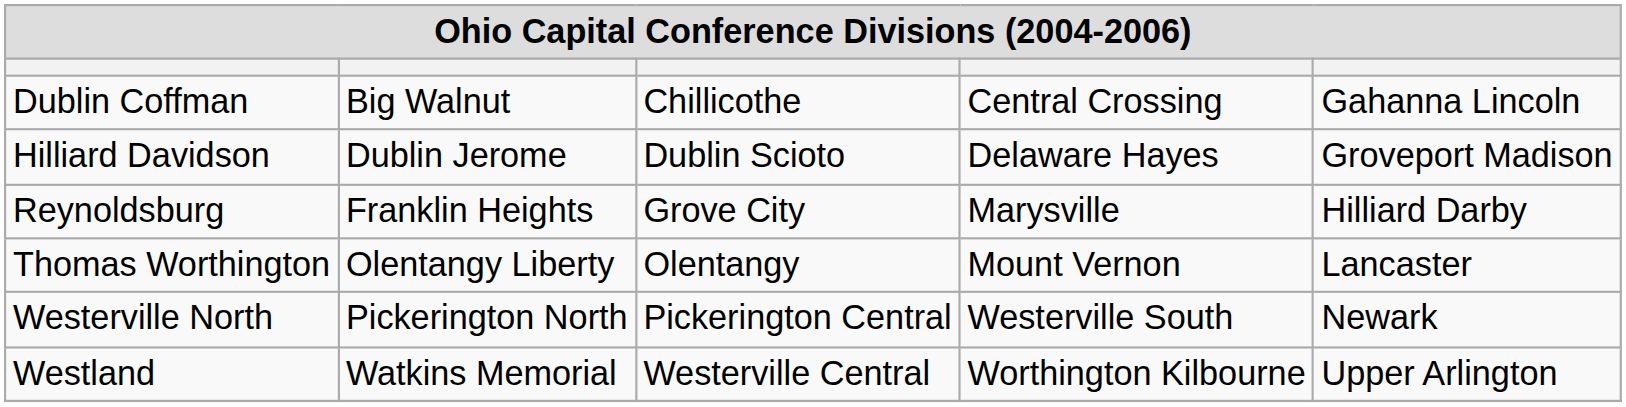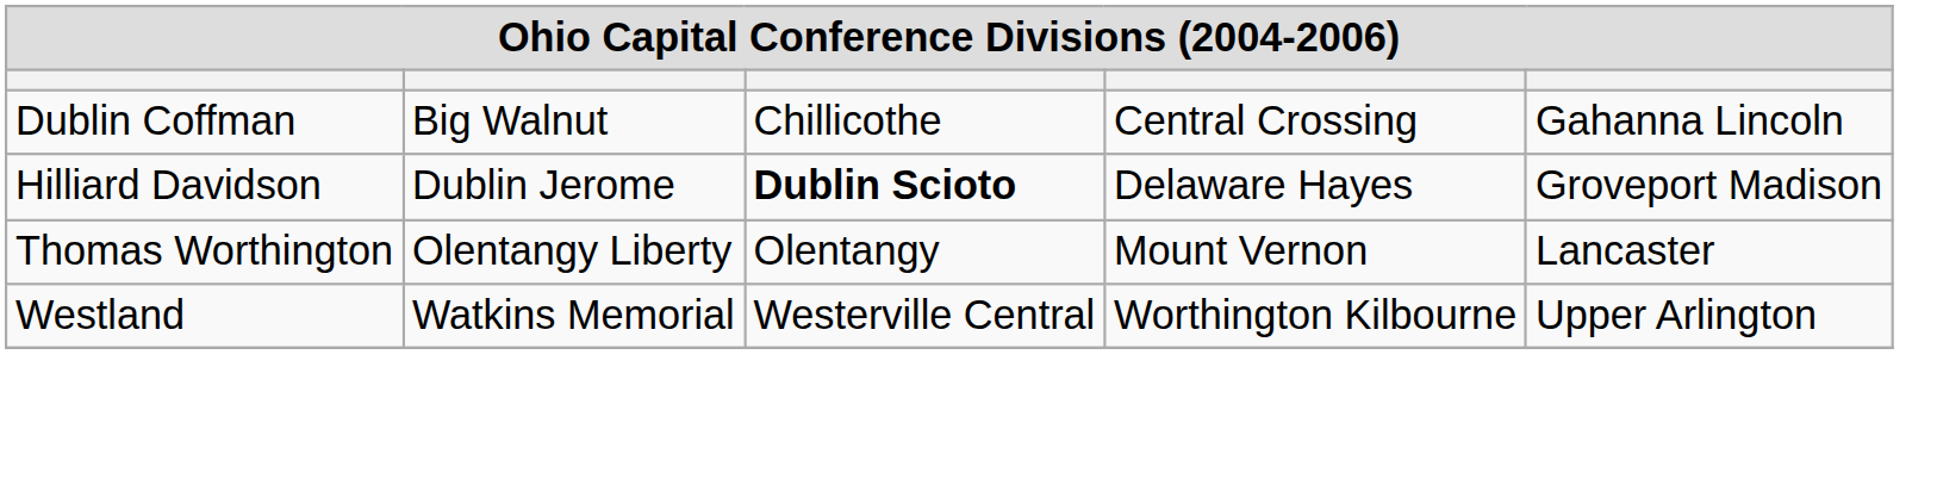 <table class="wikitable">
 <tr style="background:#ccf;">
 <th colspan="5" style="background:#ddd;">Ohio Capital Conference Divisions (2004-2006)</th>
 </tr>
 <tr>
 <th></th>
 <th></th>
 <th></th>
 <th></th>
 <th></th>
 </tr>
 <tr>
 <td>Dublin Coffman</td>
 <td>Big Walnut</td>
 <td>Chillicothe</td>
 <td>Central Crossing</td>
 <td>Gahanna Lincoln</td>
 </tr>
 <tr>
 <td>Hilliard Davidson</td>
 <td>Dublin Jerome</td>
-<td>Dublin Scioto</td>
+<td><strong>Dublin Scioto</strong></td>
 <td>Delaware Hayes</td>
 <td>Groveport Madison</td>
-</tr>
-<tr>
-<td>Reynoldsburg</td>
-<td>Franklin Heights</td>
-<td>Grove City</td>
-<td>Marysville</td>
-<td>Hilliard Darby</td>
 </tr>
 <tr>
 <td>Thomas Worthington</td>
 <td>Olentangy Liberty</td>
 <td>Olentangy</td>
 <td>Mount Vernon</td>
 <td>Lancaster</td>
-</tr>
-<tr>
-<td>Westerville North</td>
-<td>Pickerington North</td>
-<td>Pickerington Central</td>
-<td>Westerville South</td>
-<td>Newark</td>
 </tr>
 <tr>
 <td>Westland</td>
 <td>Watkins Memorial</td>
 <td>Westerville Central</td>
 <td>Worthington Kilbourne</td>
 <td>Upper Arlington</td>
 </tr>
 <tr>
 </tr>
 </table>
